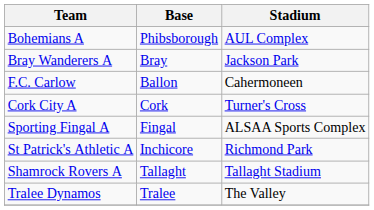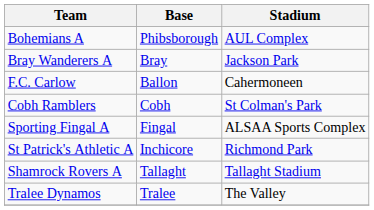 <table class="wikitable sortable">
 <tr>
 <th>Team</th>
 <th>Base</th>
 <th>Stadium</th>
 </tr>
 <tr>
 <td><a href='#'>Bohemians A</a></td>
 <td><a href='#'>Phibsborough</a></td>
 <td><a href='#'>AUL Complex</a></td>
 </tr>
 <tr>
 <td><a href='#'>Bray Wanderers A</a></td>
 <td><a href='#'>Bray</a></td>
 <td><a href='#'>Jackson Park</a></td>
 </tr>
 <tr>
 <td><a href='#'>F.C. Carlow</a></td>
 <td><a href='#'>Ballon</a></td>
 <td>Cahermoneen</td>
 </tr>
 <tr>
-<td><a href='#'>Cork City A</a></td>
-<td><a href='#'>Cork</a></td>
-<td><a href='#'>Turner's Cross</a></td>
+<td><a href='#'>Cobh Ramblers</a></td>
+<td><a href='#'>Cobh</a></td>
+<td><a href='#'>St Colman's Park</a></td>
 </tr>
 <tr>
 <td><a href='#'>Sporting Fingal A</a></td>
 <td><a href='#'>Fingal</a></td>
 <td>ALSAA Sports Complex</td>
 </tr>
 <tr>
 <td><a href='#'>St Patrick's Athletic A</a></td>
 <td><a href='#'>Inchicore</a></td>
 <td><a href='#'>Richmond Park</a></td>
 </tr>
 <tr>
 <td><a href='#'>Shamrock Rovers A</a></td>
 <td><a href='#'>Tallaght</a></td>
 <td><a href='#'>Tallaght Stadium</a></td>
 </tr>
 <tr>
 <td><a href='#'>Tralee Dynamos</a></td>
 <td><a href='#'>Tralee</a></td>
 <td>The Valley</td>
 </tr>
 <tr>
 </tr>
 </table>
